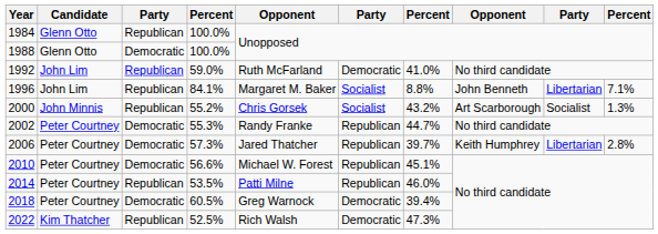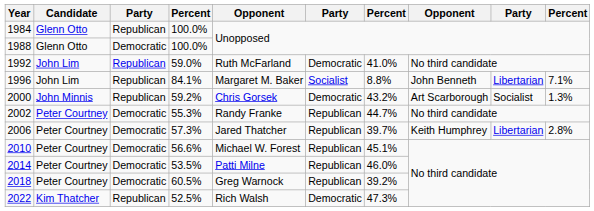 <table class="wikitable" style="margin:0.5em auto; font-size:95%;">
 <tr>
 <th>Year</th>
 <th>Candidate</th>
 <th>Party</th>
 <th>Percent</th>
 <th>Opponent</th>
 <th>Party</th>
 <th>Percent</th>
 <th>Opponent</th>
 <th>Party</th>
 <th>Percent</th>
 </tr>
 <tr>
 <td>1984</td>
 <td><a href='#'>Glenn Otto</a></td>
 <td>Republican</td>
 <td>100.0%</td>
 <td colspan=6 rowspan=2>Unopposed</td>
 </tr>
 <tr>
 <td>1988</td>
 <td>Glenn Otto</td>
 <td>Democratic</td>
 <td>100.0%</td>
 </tr>
 <tr>
 <td>1992</td>
 <td><a href='#'>John Lim</a></td>
 <td><a href='#'>Republican</a></td>
 <td>59.0%</td>
 <td>Ruth McFarland</td>
 <td>Democratic</td>
 <td>41.0%</td>
 <td colspan=3>No third candidate</td>
 </tr>
 <tr>
 <td>1996</td>
 <td>John Lim</td>
 <td>Republican</td>
 <td>84.1%</td>
 <td>Margaret M. Baker</td>
 <td><a href='#'>Socialist</a></td>
 <td>8.8%</td>
 <td>John Benneth</td>
 <td><a href='#'>Libertarian</a></td>
 <td>7.1%</td>
 </tr>
 <tr>
 <td>2000</td>
 <td><a href='#'>John Minnis</a></td>
 <td>Republican</td>
-<td>55.2%</td>
+<td>59.2%</td>
 <td><a href='#'>Chris Gorsek</a></td>
-<td><a href='#'>Socialist</a></td>
+<td>Democratic</td>
 <td>43.2%</td>
 <td>Art Scarborough</td>
 <td>Socialist</td>
 <td>1.3%</td>
 </tr>
 <tr>
 <td>2002</td>
 <td><a href='#'>Peter Courtney</a></td>
 <td>Democratic</td>
 <td>55.3%</td>
 <td>Randy Franke</td>
 <td>Republican</td>
 <td>44.7%</td>
 <td colspan=3>No third candidate</td>
 </tr>
 <tr>
 <td>2006</td>
 <td>Peter Courtney</td>
 <td>Democratic</td>
 <td>57.3%</td>
 <td>Jared Thatcher</td>
 <td>Republican</td>
 <td>39.7%</td>
 <td>Keith Humphrey</td>
 <td><a href='#'>Libertarian</a></td>
 <td>2.8%</td>
 </tr>
 <tr>
 <td><a href='#'>2010</a></td>
 <td>Peter Courtney</td>
 <td>Democratic</td>
 <td>56.6%</td>
 <td>Michael W. Forest</td>
 <td>Republican</td>
 <td>45.1%</td>
 <td colspan=3 rowspan=4>No third candidate</td>
 </tr>
 <tr>
 <td><a href='#'>2014</a></td>
 <td>Peter Courtney</td>
-<td>Republican</td>
+<td>Democratic</td>
 <td>53.5%</td>
 <td><a href='#'>Patti Milne</a></td>
 <td>Republican</td>
 <td>46.0%</td>
 </tr>
 <tr>
 <td><a href='#'>2018</a></td>
 <td>Peter Courtney</td>
 <td>Democratic</td>
 <td>60.5%</td>
 <td>Greg Warnock</td>
-<td>Democratic</td>
-<td>39.4%</td>
+<td>Republican</td>
+<td>39.2%</td>
 </tr>
 <tr>
 <td><a href='#'>2022</a></td>
 <td><a href='#'>Kim Thatcher</a></td>
 <td>Republican</td>
 <td>52.5%</td>
 <td>Rich Walsh</td>
 <td>Democratic</td>
 <td>47.3%</td>
 </tr>
 </table>
